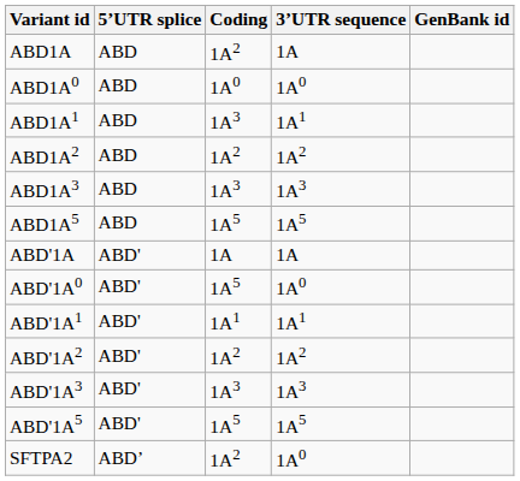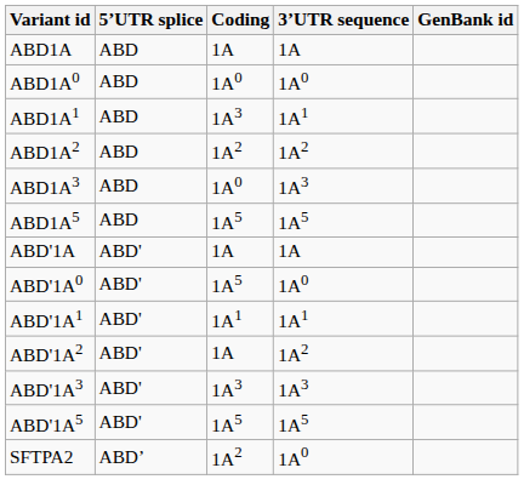 <table class="wikitable">
 <tr>
 <th>Variant id</th>
 <th>5’UTR splice</th>
 <th>Coding</th>
 <th>3’UTR sequence</th>
 <th>GenBank id</th>
 </tr>
 <tr>
 <td>ABD1A</td>
 <td>ABD</td>
-<td>1A<sup>2</sup></td>
+<td>1A</td>
 <td>1A</td>
 <td></td>
 </tr>
 <tr>
 <td>ABD1A<sup>0</sup></td>
 <td>ABD</td>
 <td>1A<sup>0</sup></td>
 <td>1A<sup>0</sup></td>
 <td></td>
 </tr>
 <tr>
 <td>ABD1A<sup>1</sup></td>
 <td>ABD</td>
 <td>1A<sup>3</sup></td>
 <td>1A<sup>1</sup></td>
 <td></td>
 </tr>
 <tr>
 <td>ABD1A<sup>2</sup></td>
 <td>ABD</td>
 <td>1A<sup>2</sup></td>
 <td>1A<sup>2</sup></td>
 <td></td>
 </tr>
 <tr>
 <td>ABD1A<sup>3</sup></td>
 <td>ABD</td>
-<td>1A<sup>3</sup></td>
+<td>1A<sup>0</sup></td>
 <td>1A<sup>3</sup></td>
 <td></td>
 </tr>
 <tr>
 <td>ABD1A<sup>5</sup></td>
 <td>ABD</td>
 <td>1A<sup>5</sup></td>
 <td>1A<sup>5</sup></td>
 <td></td>
 </tr>
 <tr>
 <td>ABD'1A</td>
 <td>ABD'</td>
 <td>1A</td>
 <td>1A</td>
 <td></td>
 </tr>
 <tr>
 <td>ABD'1A<sup>0</sup></td>
 <td>ABD'</td>
 <td>1A<sup>5</sup></td>
 <td>1A<sup>0</sup></td>
 <td></td>
 </tr>
 <tr>
 <td>ABD'1A<sup>1</sup></td>
 <td>ABD'</td>
 <td>1A<sup>1</sup></td>
 <td>1A<sup>1</sup></td>
 <td></td>
 </tr>
 <tr>
 <td>ABD'1A<sup>2</sup></td>
 <td>ABD'</td>
-<td>1A<sup>2</sup></td>
+<td>1A</td>
 <td>1A<sup>2</sup></td>
 <td></td>
 </tr>
 <tr>
 <td>ABD'1A<sup>3</sup></td>
 <td>ABD'</td>
 <td>1A<sup>3</sup></td>
 <td>1A<sup>3</sup></td>
 <td></td>
 </tr>
 <tr>
 <td>ABD'1A<sup>5</sup></td>
 <td>ABD'</td>
 <td>1A<sup>5</sup></td>
 <td>1A<sup>5</sup></td>
 <td></td>
 </tr>
 <tr>
 <td>SFTPA2</td>
 <td>ABD’</td>
 <td>1A<sup>2</sup></td>
 <td>1A<sup>0</sup></td>
 <td></td>
 </tr>
 </table>
